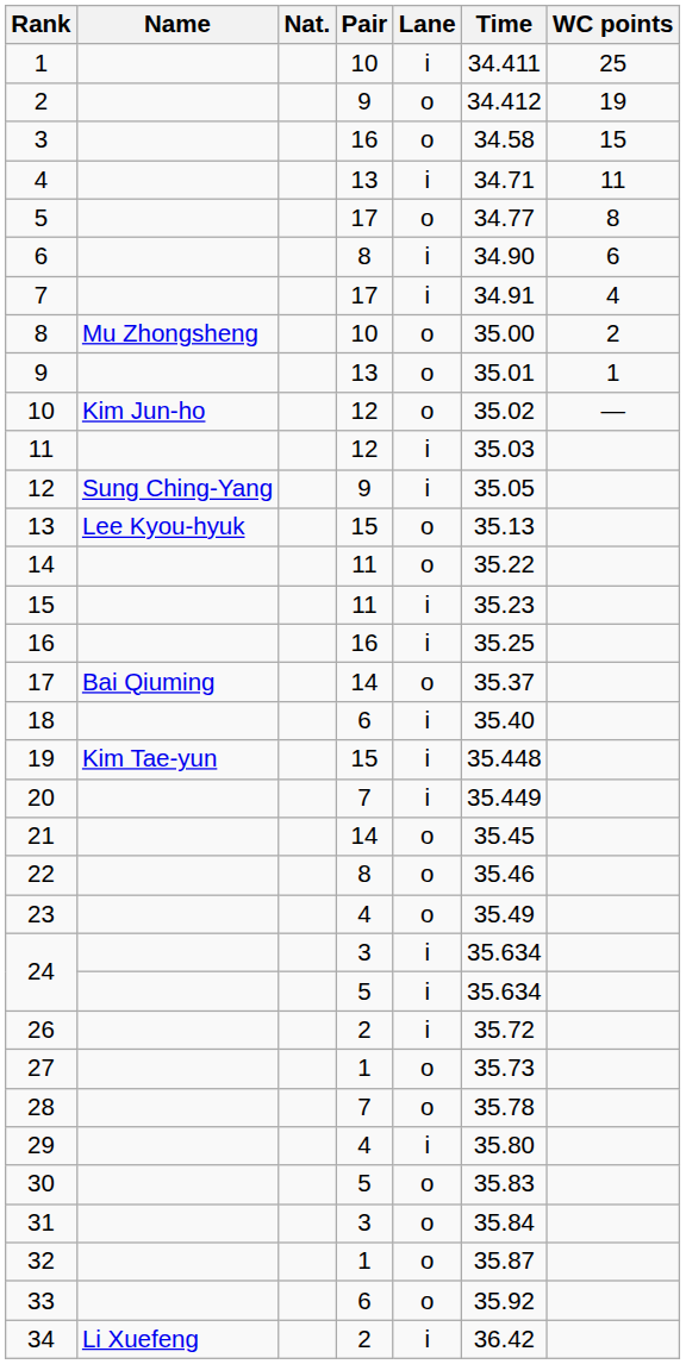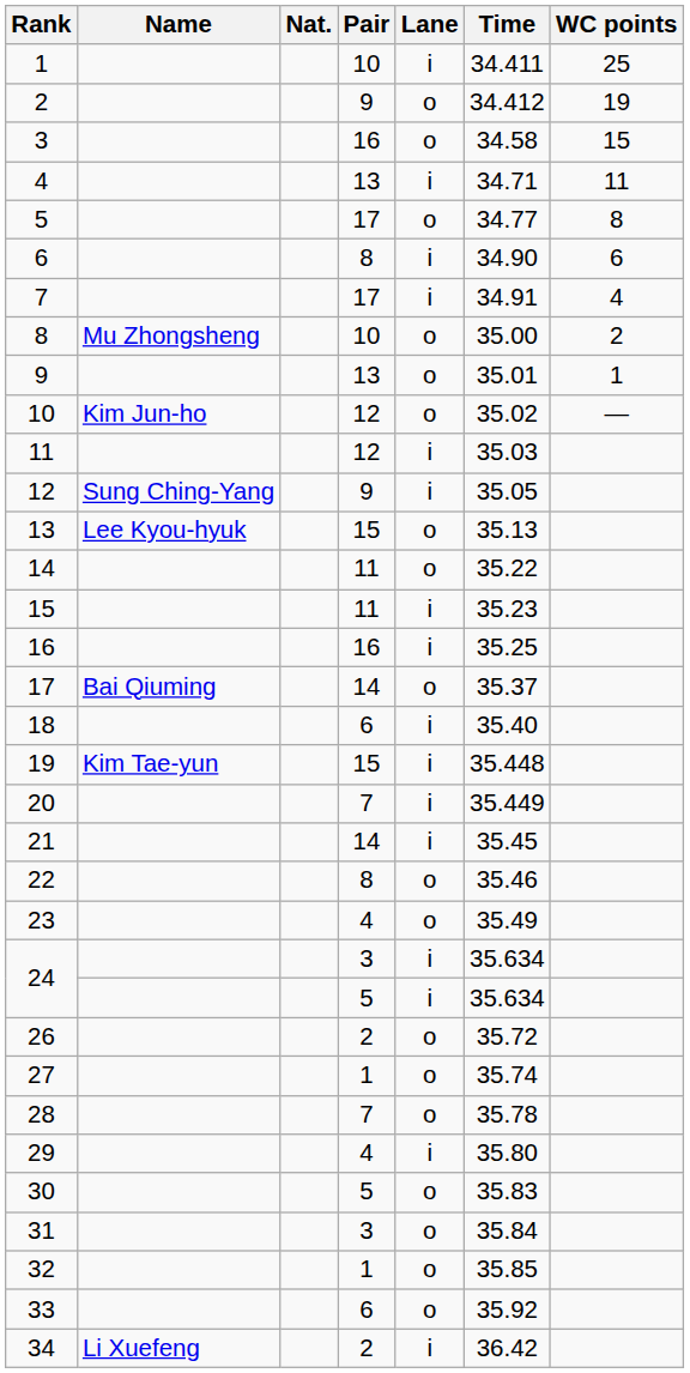 <table class="wikitable sortable" style="text-align:center">
 <tr>
 <th>Rank</th>
 <th>Name</th>
 <th>Nat.</th>
 <th>Pair</th>
 <th>Lane</th>
 <th>Time</th>
 <th>WC points</th>
 </tr>
 <tr>
 <td>1</td>
 <td align=left></td>
 <td></td>
 <td>10</td>
 <td>i</td>
 <td>34.411</td>
 <td>25</td>
 </tr>
 <tr>
 <td>2</td>
 <td align=left></td>
 <td></td>
 <td>9</td>
 <td>o</td>
 <td>34.412</td>
 <td>19</td>
 </tr>
 <tr>
 <td>3</td>
 <td align=left></td>
 <td></td>
 <td>16</td>
 <td>o</td>
 <td>34.58</td>
 <td>15</td>
 </tr>
 <tr>
 <td>4</td>
 <td align=left></td>
 <td></td>
 <td>13</td>
 <td>i</td>
 <td>34.71</td>
 <td>11</td>
 </tr>
 <tr>
 <td>5</td>
 <td align=left></td>
 <td></td>
 <td>17</td>
 <td>o</td>
 <td>34.77</td>
 <td>8</td>
 </tr>
 <tr>
 <td>6</td>
 <td align=left></td>
 <td></td>
 <td>8</td>
 <td>i</td>
 <td>34.90</td>
 <td>6</td>
 </tr>
 <tr>
 <td>7</td>
 <td align=left></td>
 <td></td>
 <td>17</td>
 <td>i</td>
 <td>34.91</td>
 <td>4</td>
 </tr>
 <tr>
 <td>8</td>
 <td align=left><a href='#'>Mu Zhongsheng</a></td>
 <td></td>
 <td>10</td>
 <td>o</td>
 <td>35.00</td>
 <td>2</td>
 </tr>
 <tr>
 <td>9</td>
 <td align=left></td>
 <td></td>
 <td>13</td>
 <td>o</td>
 <td>35.01</td>
 <td>1</td>
 </tr>
 <tr>
 <td>10</td>
 <td align=left><a href='#'>Kim Jun-ho</a></td>
 <td></td>
 <td>12</td>
 <td>o</td>
 <td>35.02</td>
 <td>—</td>
 </tr>
 <tr>
 <td>11</td>
 <td align=left></td>
 <td></td>
 <td>12</td>
 <td>i</td>
 <td>35.03</td>
 <td></td>
 </tr>
 <tr>
 <td>12</td>
 <td align=left><a href='#'>Sung Ching-Yang</a></td>
 <td></td>
 <td>9</td>
 <td>i</td>
 <td>35.05</td>
 <td></td>
 </tr>
 <tr>
 <td>13</td>
 <td align=left><a href='#'>Lee Kyou-hyuk</a></td>
 <td></td>
 <td>15</td>
 <td>o</td>
 <td>35.13</td>
 <td></td>
 </tr>
 <tr>
 <td>14</td>
 <td align=left></td>
 <td></td>
 <td>11</td>
 <td>o</td>
 <td>35.22</td>
 <td></td>
 </tr>
 <tr>
 <td>15</td>
 <td align=left></td>
 <td></td>
 <td>11</td>
 <td>i</td>
 <td>35.23</td>
 <td></td>
 </tr>
 <tr>
 <td>16</td>
 <td align=left></td>
 <td></td>
 <td>16</td>
 <td>i</td>
 <td>35.25</td>
 <td></td>
 </tr>
 <tr>
 <td>17</td>
 <td align=left><a href='#'>Bai Qiuming</a></td>
 <td></td>
 <td>14</td>
 <td>o</td>
 <td>35.37</td>
 <td></td>
 </tr>
 <tr>
 <td>18</td>
 <td align=left></td>
 <td></td>
 <td>6</td>
 <td>i</td>
 <td>35.40</td>
 <td></td>
 </tr>
 <tr>
 <td>19</td>
 <td align=left><a href='#'>Kim Tae-yun</a></td>
 <td></td>
 <td>15</td>
 <td>i</td>
 <td>35.448</td>
 <td></td>
 </tr>
 <tr>
 <td>20</td>
 <td align=left></td>
 <td></td>
 <td>7</td>
 <td>i</td>
 <td>35.449</td>
 <td></td>
 </tr>
 <tr>
 <td>21</td>
 <td align=left></td>
 <td></td>
 <td>14</td>
-<td>o</td>
+<td>i</td>
 <td>35.45</td>
 <td></td>
 </tr>
 <tr>
 <td>22</td>
 <td align=left></td>
 <td></td>
 <td>8</td>
 <td>o</td>
 <td>35.46</td>
 <td></td>
 </tr>
 <tr>
 <td>23</td>
 <td align=left></td>
 <td></td>
 <td>4</td>
 <td>o</td>
 <td>35.49</td>
 <td></td>
 </tr>
 <tr>
 <td rowspan=2>24</td>
 <td align=left></td>
 <td></td>
 <td>3</td>
 <td>i</td>
 <td>35.634</td>
 <td></td>
 </tr>
 <tr>
 <td align=left></td>
 <td></td>
 <td>5</td>
 <td>i</td>
 <td>35.634</td>
 <td></td>
 </tr>
 <tr>
 <td>26</td>
 <td align=left></td>
 <td></td>
 <td>2</td>
-<td>i</td>
+<td>o</td>
 <td>35.72</td>
 <td></td>
 </tr>
 <tr>
 <td>27</td>
 <td align=left></td>
 <td></td>
 <td>1</td>
 <td>o</td>
-<td>35.73</td>
+<td>35.74</td>
 <td></td>
 </tr>
 <tr>
 <td>28</td>
 <td align=left></td>
 <td></td>
 <td>7</td>
 <td>o</td>
 <td>35.78</td>
 <td></td>
 </tr>
 <tr>
 <td>29</td>
 <td align=left></td>
 <td></td>
 <td>4</td>
 <td>i</td>
 <td>35.80</td>
 <td></td>
 </tr>
 <tr>
 <td>30</td>
 <td align=left></td>
 <td></td>
 <td>5</td>
 <td>o</td>
 <td>35.83</td>
 <td></td>
 </tr>
 <tr>
 <td>31</td>
 <td align=left></td>
 <td></td>
 <td>3</td>
 <td>o</td>
 <td>35.84</td>
 <td></td>
 </tr>
 <tr>
 <td>32</td>
 <td align=left></td>
 <td></td>
 <td>1</td>
 <td>o</td>
-<td>35.87</td>
+<td>35.85</td>
 <td></td>
 </tr>
 <tr>
 <td>33</td>
 <td align=left></td>
 <td></td>
 <td>6</td>
 <td>o</td>
 <td>35.92</td>
 <td></td>
 </tr>
 <tr>
 <td>34</td>
 <td align=left><a href='#'>Li Xuefeng</a></td>
 <td></td>
 <td>2</td>
 <td>i</td>
 <td>36.42</td>
 <td></td>
 </tr>
 </table>
